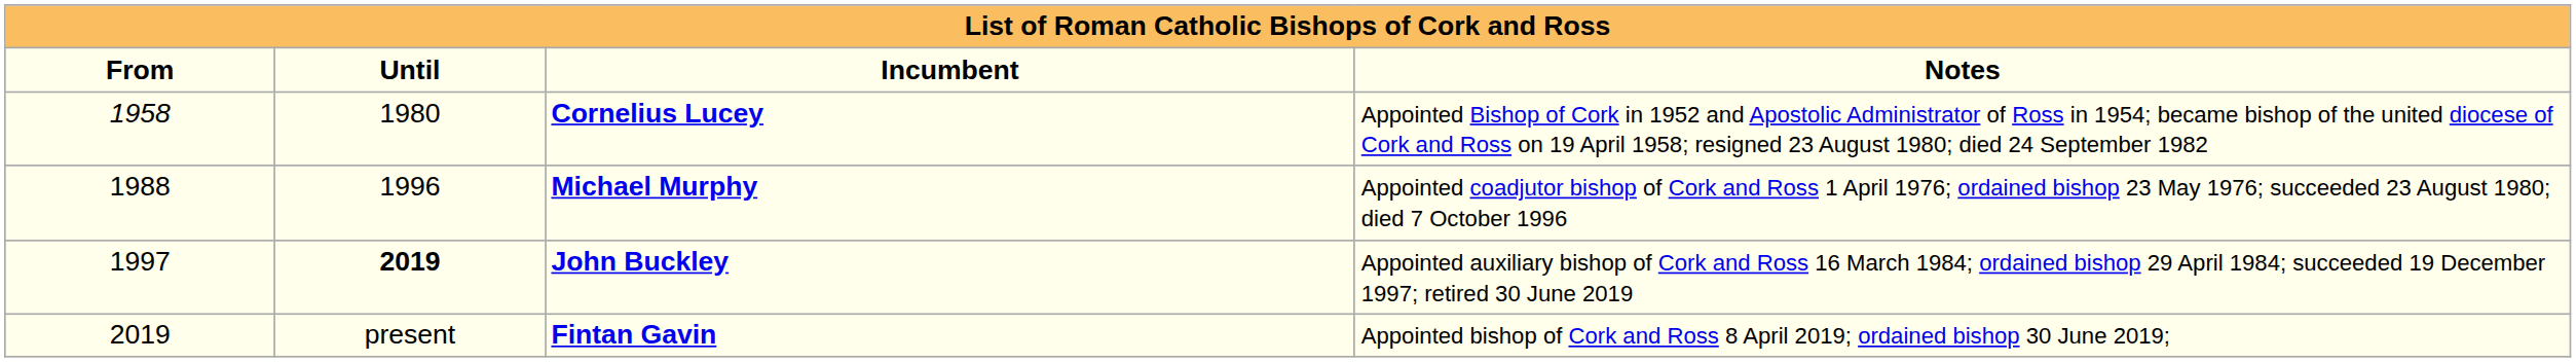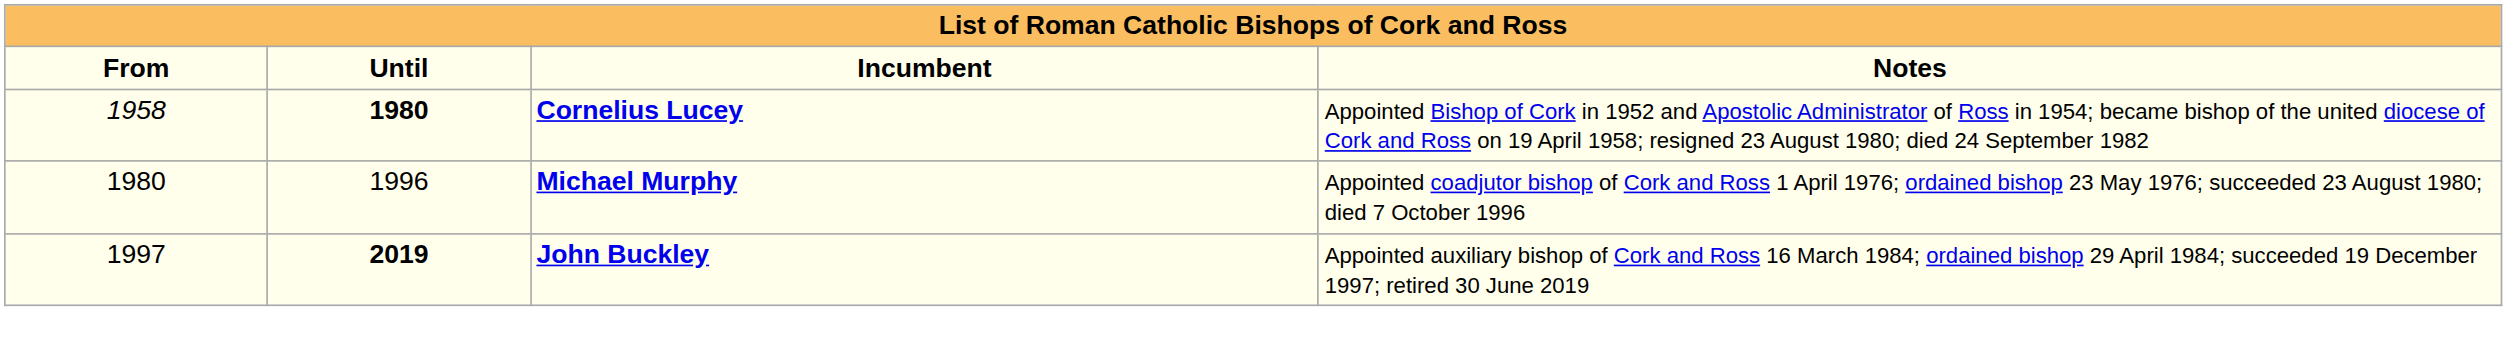 <table class="wikitable" style="width:95%; border:1">
 <tr>
 <th style="background-color:#FABE60" colspan="4">List of Roman Catholic Bishops of Cork and Ross</th>
 </tr>
 <tr align=center>
 <th style="background-color:#ffffec" width="10%">From</th>
 <th style="background-color:#ffffec" width="10%">Until</th>
 <th style="background-color:#ffffec" width="30%">Incumbent</th>
 <th style="background-color:#ffffec" width="45%">Notes</th>
 </tr>
 <tr valign=top bgcolor="#ffffec">
 <td align=center><em>1958</em></td>
-<td align=center>1980</td>
+<td align=center><strong>1980</strong></td>
 <td><strong><a href='#'>Cornelius Lucey</a></strong></td>
 <td><small>Appointed <a href='#'>Bishop of Cork</a> in 1952 and <a href='#'>Apostolic Administrator</a> of <a href='#'>Ross</a> in 1954; became bishop of the united <a href='#'>diocese of Cork and Ross</a> on 19 April 1958; resigned 23 August 1980; died 24 September 1982</small></td>
 </tr>
 <tr valign=top bgcolor="#ffffec">
-<td align=center>1988</td>
+<td align=center>1980</td>
 <td align=center>1996</td>
 <td><strong><a href='#'>Michael Murphy</a></strong></td>
 <td><small>Appointed <a href='#'>coadjutor bishop</a> of <a href='#'>Cork and Ross</a> 1 April 1976; <a href='#'>ordained bishop</a> 23 May 1976; succeeded 23 August 1980; died 7 October 1996</small></td>
 </tr>
 <tr valign=top bgcolor="#ffffec">
 <td align=center>1997</td>
 <td align=center><strong>2019</strong></td>
 <td><strong><a href='#'>John Buckley</a></strong></td>
 <td><small>Appointed auxiliary bishop of <a href='#'>Cork and Ross</a> 16 March 1984; <a href='#'>ordained bishop</a> 29 April 1984; succeeded 19 December 1997; retired 30 June 2019</small></td>
 </tr>
-<tr valign=top bgcolor="#ffffec">
-<td align=center>2019</td>
-<td align=center>present</td>
-<td><strong><a href='#'>Fintan Gavin</a></strong></td>
-<td><small>Appointed bishop of <a href='#'>Cork and Ross</a> 8 April 2019; <a href='#'>ordained bishop</a> 30 June 2019;</small></td>
-</tr>
 </table>
